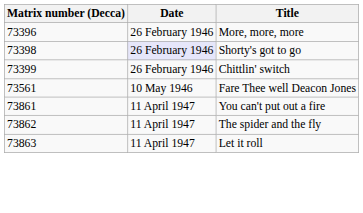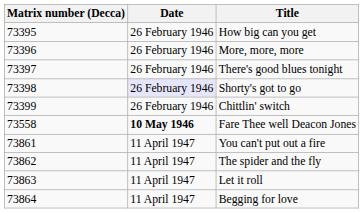 <table class="wikitable">
 <tr>
 <th>Matrix number (Decca)</th>
 <th>Date</th>
 <th>Title</th>
 </tr>
 <tr>
+<td>73395</td>
+<td>26 February 1946</td>
+<td>How big can you get</td>
+</tr>
+<tr>
 <td>73396</td>
 <td>26 February 1946</td>
 <td>More, more, more</td>
+</tr>
+<tr>
+<td>73397</td>
+<td>26 February 1946</td>
+<td>There's good blues tonight</td>
 </tr>
 <tr>
 <td>73398</td>
 <td style="background: lavender;">26 February 1946</td>
 <td>Shorty's got to go</td>
 </tr>
 <tr>
 <td>73399</td>
 <td>26 February 1946</td>
 <td>Chittlin' switch</td>
 </tr>
 <tr>
-<td>73561</td>
-<td>10 May 1946</td>
+<td>73558</td>
+<td><strong>10 May 1946</strong></td>
 <td>Fare Thee well Deacon Jones</td>
 </tr>
 <tr>
 <td>73861</td>
 <td>11 April 1947</td>
 <td>You can't put out a fire</td>
 </tr>
 <tr>
 <td>73862</td>
 <td>11 April 1947</td>
 <td>The spider and the fly</td>
 </tr>
 <tr>
 <td>73863</td>
 <td>11 April 1947</td>
 <td>Let it roll</td>
 </tr>
+<tr>
+<td>73864</td>
+<td>11 April 1947</td>
+<td>Begging for love</td>
+</tr>
 </table>
